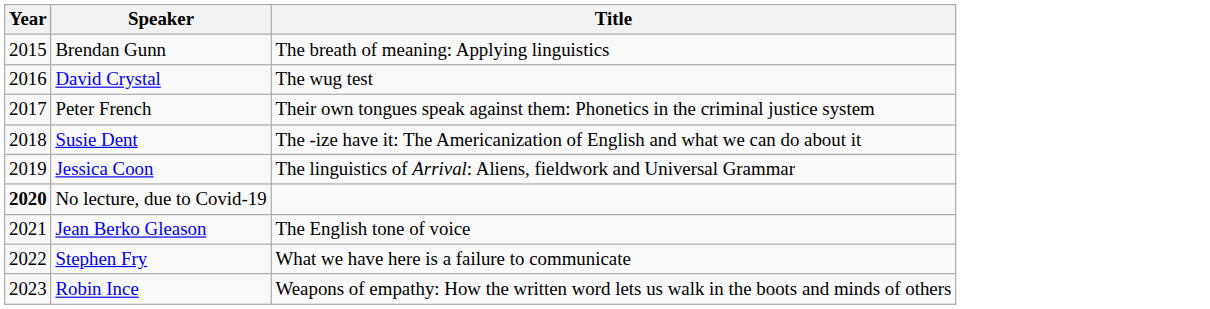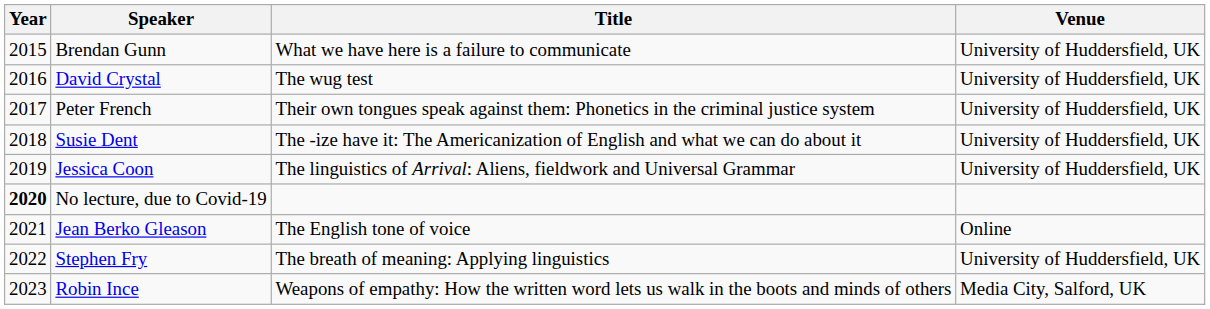 <table class="wikitable">
 <tr>
 <th>Year</th>
 <th>Speaker</th>
 <th>Title</th>
+<th>Venue</th>
 </tr>
 <tr>
 <td>2015</td>
 <td>Brendan Gunn</td>
-<td>The breath of meaning: Applying linguistics</td>
+<td>What we have here is a failure to communicate</td>
+<td>University of Huddersfield, UK</td>
 </tr>
 <tr>
 <td>2016</td>
 <td><a href='#'>David Crystal</a></td>
 <td>The wug test</td>
+<td>University of Huddersfield, UK</td>
 </tr>
 <tr>
 <td>2017</td>
 <td>Peter French</td>
 <td>Their own tongues speak against them: Phonetics in the criminal justice system</td>
+<td>University of Huddersfield, UK</td>
 </tr>
 <tr>
 <td>2018</td>
 <td><a href='#'>Susie Dent</a></td>
 <td>The -ize have it: The Americanization of English and what we can do about it</td>
+<td>University of Huddersfield, UK</td>
 </tr>
 <tr>
 <td>2019</td>
 <td><a href='#'>Jessica Coon</a></td>
 <td>The linguistics of <em>Arrival</em>: Aliens, fieldwork and Universal Grammar</td>
+<td>University of Huddersfield, UK</td>
 </tr>
 <tr>
 <td><strong>2020</strong></td>
 <td>No lecture, due to Covid-19</td>
+<td></td>
 <td></td>
 </tr>
 <tr>
 <td>2021</td>
 <td><a href='#'>Jean Berko Gleason</a></td>
 <td>The English tone of voice</td>
+<td>Online</td>
 </tr>
 <tr>
 <td>2022</td>
 <td><a href='#'>Stephen Fry</a></td>
-<td>What we have here is a failure to communicate</td>
+<td>The breath of meaning: Applying linguistics</td>
+<td>University of Huddersfield, UK</td>
 </tr>
 <tr>
 <td>2023</td>
 <td><a href='#'>Robin Ince</a></td>
 <td>Weapons of empathy: How the written word lets us walk in the boots and minds of others</td>
+<td>Media City, Salford, UK</td>
 </tr>
 </table>
